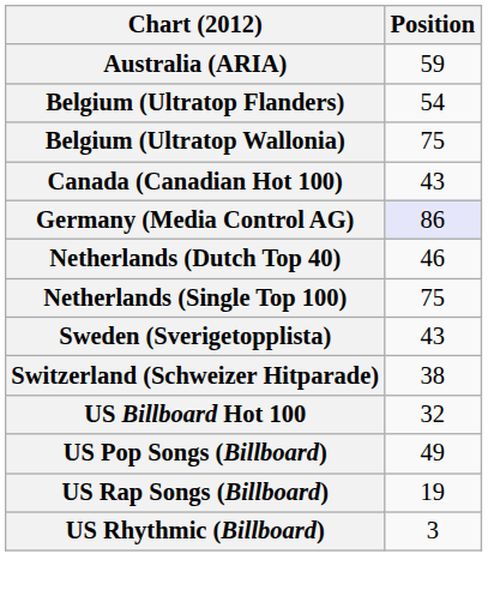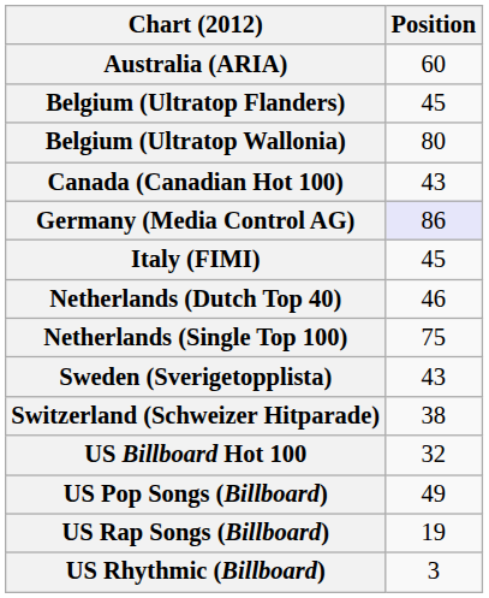 <table class="wikitable sortable plainrowheaders" style="text-align:center">
 <tr>
 <th scope="col">Chart (2012)</th>
 <th scope="col">Position</th>
 </tr>
 <tr>
 <th scope="row">Australia (ARIA)</th>
-<td>59</td>
+<td>60</td>
 </tr>
 <tr>
 <th scope="row">Belgium (Ultratop Flanders)</th>
-<td>54</td>
+<td>45</td>
 </tr>
 <tr>
 <th scope="row">Belgium (Ultratop Wallonia)</th>
-<td>75</td>
+<td>80</td>
 </tr>
 <tr>
 <th scope="row">Canada (Canadian Hot 100)</th>
 <td>43</td>
 </tr>
 <tr>
 <th scope="row">Germany (Media Control AG)</th>
 <td style="background: lavender;">86</td>
+</tr>
+<tr>
+<th scope="row">Italy (FIMI)</th>
+<td>45</td>
 </tr>
 <tr>
 <th scope="row">Netherlands (Dutch Top 40)</th>
 <td>46</td>
 </tr>
 <tr>
 <th scope="row">Netherlands (Single Top 100)</th>
 <td>75</td>
 </tr>
 <tr>
 <th scope="row">Sweden (Sverigetopplista)</th>
 <td>43</td>
 </tr>
 <tr>
 <th scope="row">Switzerland (Schweizer Hitparade)</th>
 <td>38</td>
 </tr>
 <tr>
 <th scope="row">US <em>Billboard</em> Hot 100</th>
 <td>32</td>
 </tr>
 <tr>
 <th scope="row">US Pop Songs (<em>Billboard</em>)</th>
 <td>49</td>
 </tr>
 <tr>
 <th scope="row">US Rap Songs (<em>Billboard</em>)</th>
 <td>19</td>
 </tr>
 <tr>
 <th scope="row">US Rhythmic (<em>Billboard</em>)</th>
 <td>3</td>
 </tr>
 </table>
